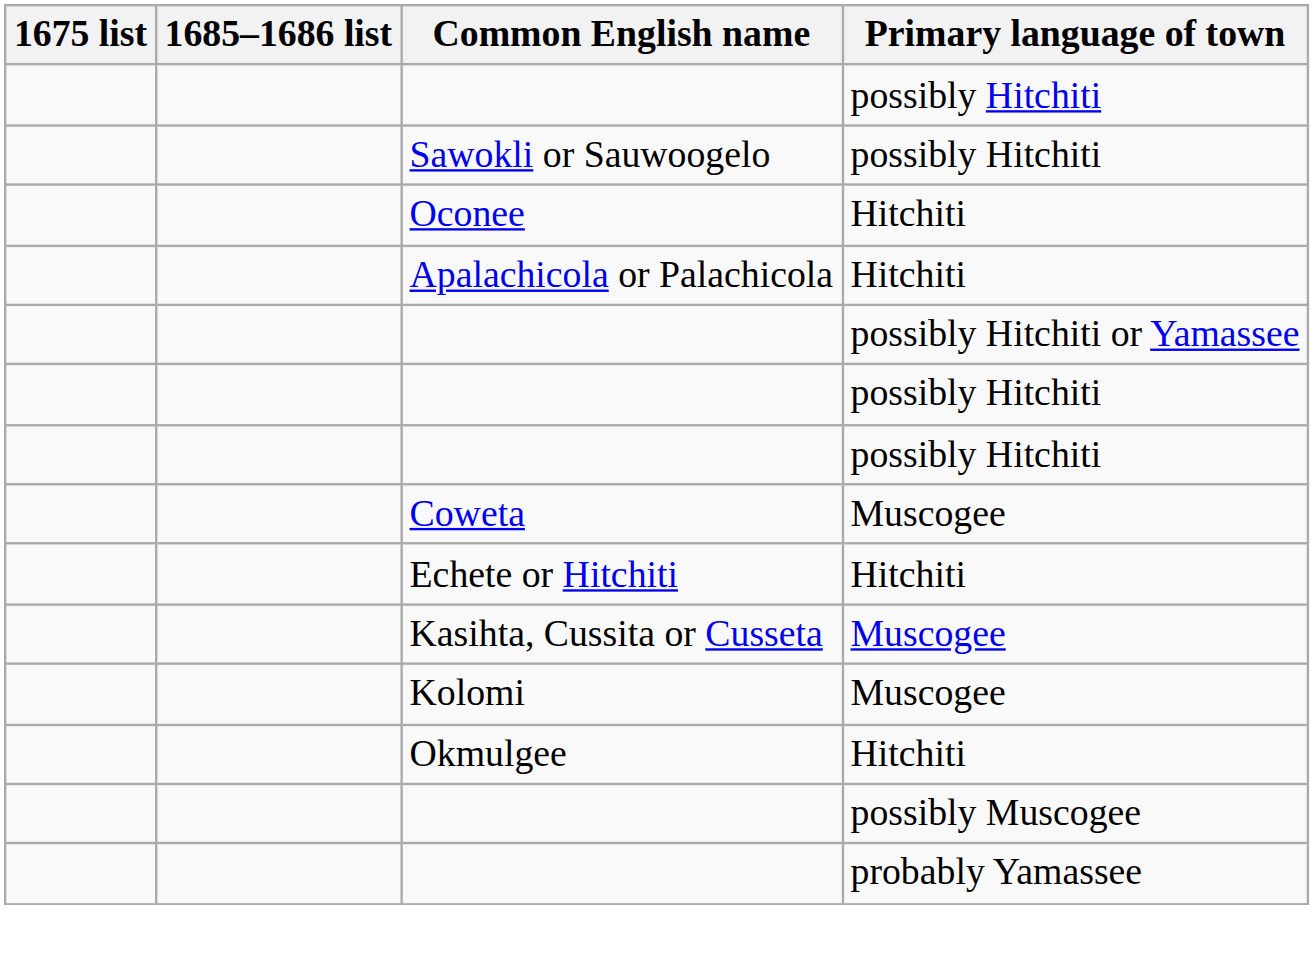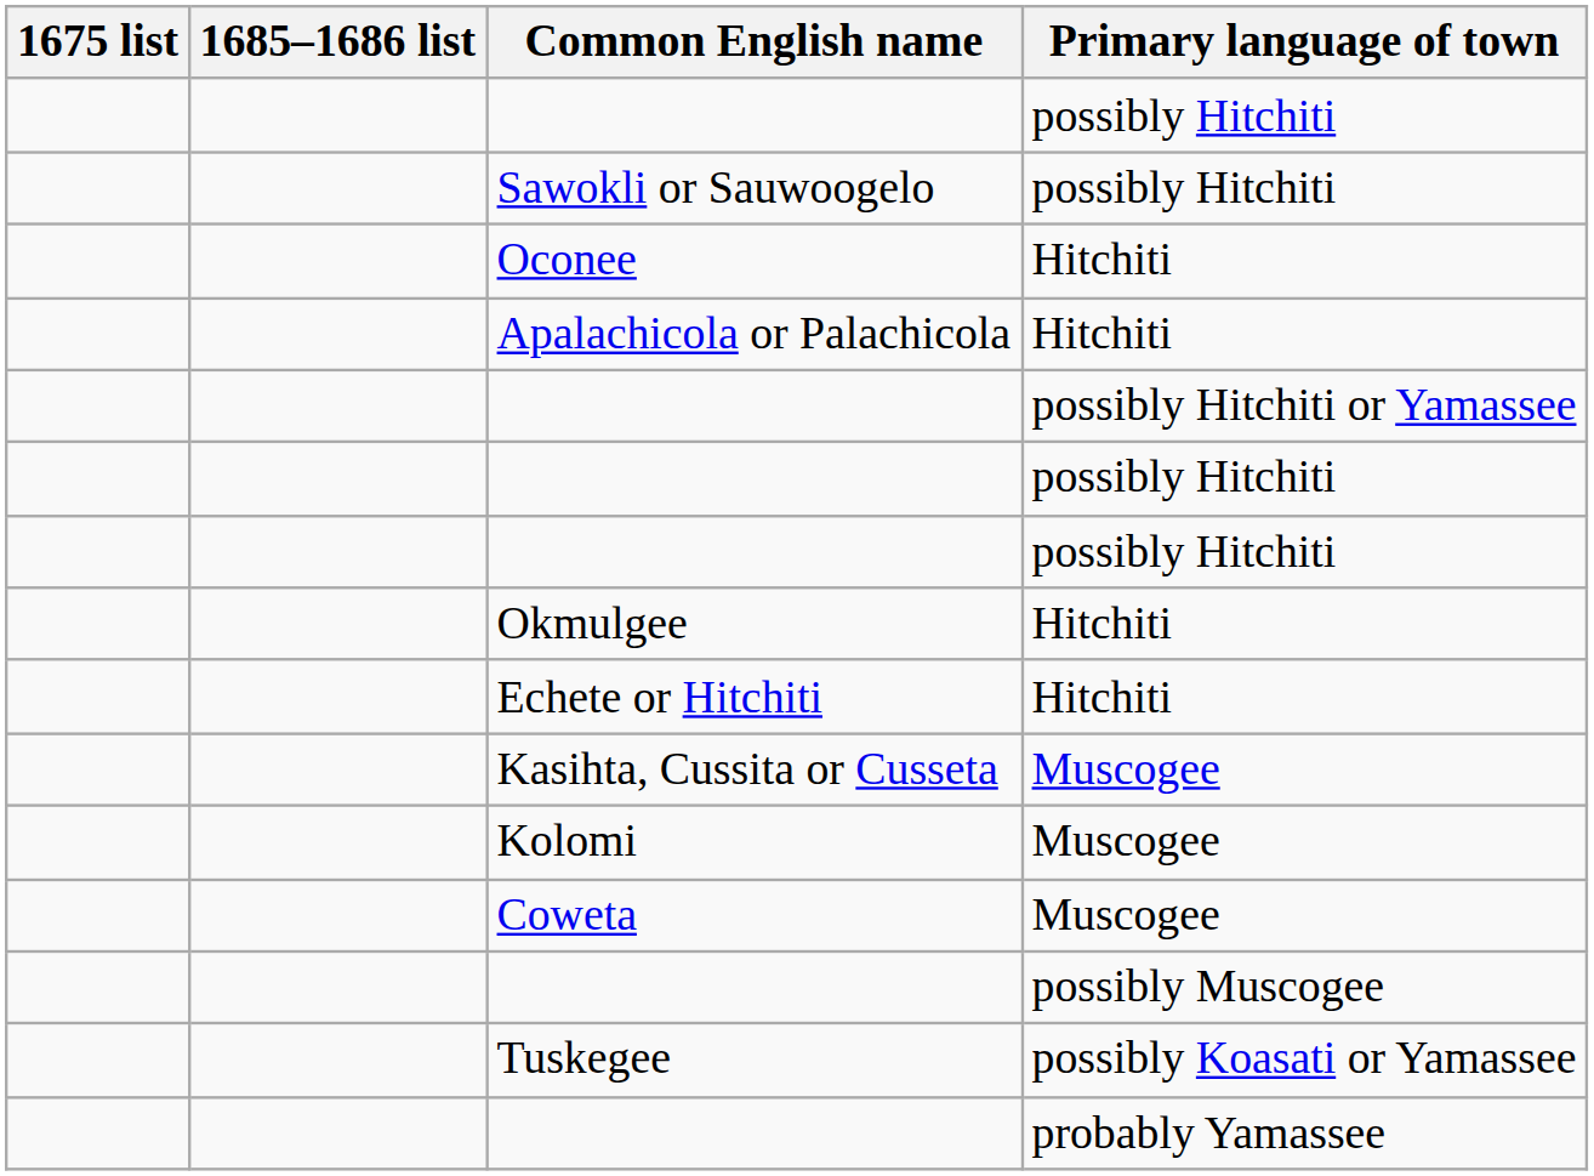 <table class="wikitable">
 <tr>
 <th>1675 list</th>
 <th>1685–1686 list</th>
 <th>Common English name</th>
 <th>Primary language of town</th>
 </tr>
 <tr>
 <td></td>
 <td></td>
 <td></td>
 <td>possibly <a href='#'>Hitchiti</a></td>
 </tr>
 <tr>
 <td></td>
 <td></td>
 <td><a href='#'>Sawokli</a> or Sauwoogelo</td>
 <td>possibly Hitchiti</td>
 </tr>
 <tr>
 <td></td>
 <td></td>
 <td><a href='#'>Oconee</a></td>
 <td>Hitchiti</td>
 </tr>
 <tr>
 <td></td>
 <td></td>
 <td><a href='#'>Apalachicola</a> or Palachicola</td>
 <td>Hitchiti</td>
 </tr>
 <tr>
 <td></td>
 <td></td>
 <td></td>
 <td>possibly Hitchiti or <a href='#'>Yamassee</a></td>
 </tr>
 <tr>
 <td></td>
 <td></td>
 <td></td>
 <td>possibly Hitchiti</td>
 </tr>
 <tr>
 <td></td>
 <td></td>
 <td></td>
 <td>possibly Hitchiti</td>
 </tr>
 <tr>
 <td></td>
 <td></td>
-<td><a href='#'>Coweta</a></td>
-<td>Muscogee</td>
+<td>Okmulgee</td>
+<td>Hitchiti</td>
 </tr>
 <tr>
 <td></td>
 <td></td>
 <td>Echete or <a href='#'>Hitchiti</a></td>
 <td>Hitchiti</td>
 </tr>
 <tr>
 <td></td>
 <td></td>
 <td>Kasihta, Cussita or <a href='#'>Cusseta</a></td>
 <td><a href='#'>Muscogee</a></td>
 </tr>
 <tr>
 <td></td>
 <td></td>
 <td>Kolomi</td>
 <td>Muscogee</td>
 </tr>
 <tr>
 <td></td>
 <td></td>
-<td>Okmulgee</td>
-<td>Hitchiti</td>
+<td><a href='#'>Coweta</a></td>
+<td>Muscogee</td>
 </tr>
 <tr>
 <td></td>
 <td></td>
 <td></td>
 <td>possibly Muscogee</td>
 </tr>
 <tr>
 <td></td>
 <td></td>
+<td>Tuskegee</td>
+<td>possibly <a href='#'>Koasati</a> or Yamassee</td>
+</tr>
+<tr>
+<td></td>
+<td></td>
 <td></td>
 <td>probably Yamassee</td>
 </tr>
 </table>
